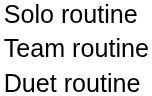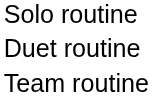 <table>
 <tr valign="top">
 <td>Solo routine</td>
-<td></td>
-<td></td>
-<td></td>
-</tr>
-<tr valign="top">
-<td>Team routine</td>
 <td></td>
 <td></td>
 <td></td>
 </tr>
 <tr valign="top">
 <td>Duet routine</td>
 <td> <br> </td>
 <td> <br> </td>
 <td> <br> </td>
 </tr>
+<tr valign="top">
+<td>Team routine</td>
+<td></td>
+<td></td>
+<td></td>
+</tr>
 </table>
